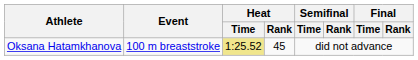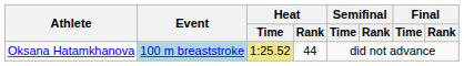 <table class="wikitable" style="font-size:90%">
 <tr>
 <th rowspan="2">Athlete</th>
 <th rowspan="2">Event</th>
 <th colspan="2">Heat</th>
 <th colspan="2">Semifinal</th>
 <th colspan="2">Final</th>
 </tr>
 <tr style="font-size:95%">
 <th>Time</th>
 <th>Rank</th>
 <th>Time</th>
 <th>Rank</th>
 <th>Time</th>
 <th>Rank</th>
 </tr>
 <tr align=center>
 <td align=left><a href='#'>Oksana Hatamkhanova</a></td>
-<td align=left><a href='#'>100 m breaststroke</a></td>
+<td align=left style="background: lightblue;"><a href='#'>100 m breaststroke</a></td>
 <td style="background: khaki;">1:25.52</td>
-<td>45</td>
+<td>44</td>
 <td colspan=4>did not advance</td>
 </tr>
 </table>
